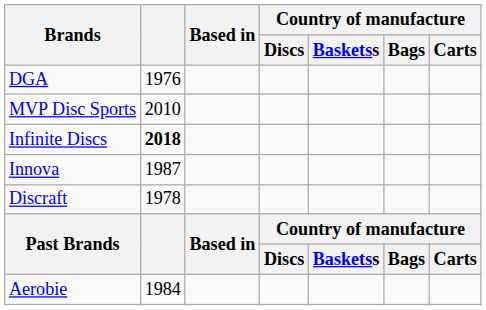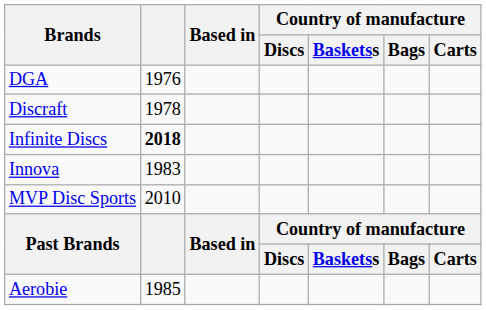 <table class="wikitable sortable" style="font-size: 0.90em;">
 <tr>
 <th rowspan="2">Brands</th>
 <th rowspan="2"></th>
 <th rowspan="2">Based in</th>
 <th colspan="4">Country of manufacture</th>
 </tr>
 <tr>
 <th>Discs</th>
 <th><a href='#'>Baskets</a>s</th>
 <th>Bags</th>
 <th>Carts</th>
 </tr>
 <tr>
 <td><a href='#'>DGA</a></td>
 <td>1976</td>
 <td></td>
 <td></td>
 <td></td>
 <td></td>
 <td></td>
 </tr>
 <tr>
-<td><a href='#'>MVP Disc Sports</a></td>
-<td>2010</td>
+<td><a href='#'>Discraft</a></td>
+<td>1978</td>
 <td></td>
 <td></td>
 <td></td>
 <td></td>
 <td></td>
 </tr>
 <tr>
 <td><a href='#'>Infinite Discs</a></td>
 <td><strong>2018</strong></td>
 <td></td>
 <td></td>
 <td></td>
 <td></td>
 <td></td>
 </tr>
 <tr>
 <td><a href='#'>Innova</a></td>
-<td>1987</td>
+<td>1983</td>
 <td></td>
 <td></td>
 <td></td>
 <td></td>
 <td></td>
 </tr>
 <tr>
-<td><a href='#'>Discraft</a></td>
-<td>1978</td>
+<td><a href='#'>MVP Disc Sports</a></td>
+<td>2010</td>
 <td></td>
 <td></td>
 <td></td>
 <td></td>
 <td></td>
 </tr>
 <tr>
 <th rowspan="2">Past Brands</th>
 <th rowspan="2"></th>
 <th rowspan="2">Based in</th>
 <th colspan="4">Country of manufacture</th>
 </tr>
 <tr>
 <th>Discs</th>
 <th><a href='#'>Baskets</a>s</th>
 <th>Bags</th>
 <th>Carts</th>
 </tr>
 <tr>
 <td><a href='#'>Aerobie</a></td>
-<td>1984</td>
+<td>1985</td>
 <td></td>
 <td></td>
 <td></td>
 <td></td>
 <td></td>
 </tr>
 </table>
